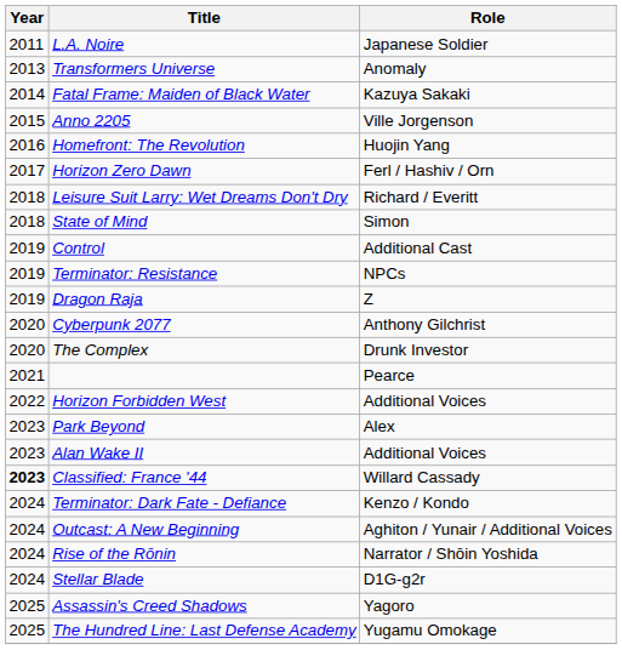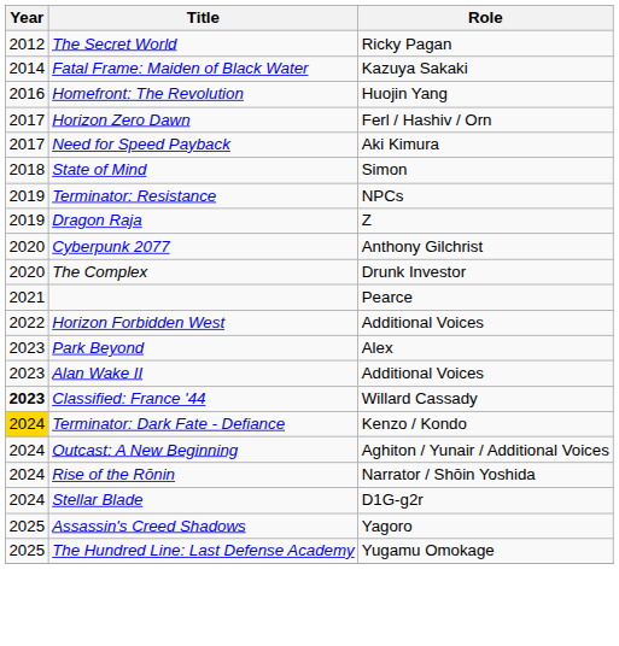 <table class="wikitable sortable">
 <tr>
 <th>Year</th>
 <th>Title</th>
 <th class="unsortable">Role</th>
 </tr>
 <tr>
-<td>2011</td>
-<td><em><a href='#'>L.A. Noire</a></em></td>
-<td>Japanese Soldier</td>
-</tr>
-<tr>
-<td>2013</td>
-<td><em><a href='#'>Transformers Universe</a></em></td>
-<td>Anomaly</td>
+<td>2012</td>
+<td><em><a href='#'>The Secret World</a></em></td>
+<td>Ricky Pagan</td>
 </tr>
 <tr>
 <td>2014</td>
 <td><em><a href='#'>Fatal Frame: Maiden of Black Water</a></em></td>
 <td>Kazuya Sakaki</td>
-</tr>
-<tr>
-<td>2015</td>
-<td><em><a href='#'>Anno 2205</a></em></td>
-<td>Ville Jorgenson</td>
 </tr>
 <tr>
 <td>2016</td>
 <td><em><a href='#'>Homefront: The Revolution</a></em></td>
 <td>Huojin Yang</td>
 </tr>
 <tr>
 <td>2017</td>
 <td><em><a href='#'>Horizon Zero Dawn</a></em></td>
 <td>Ferl / Hashiv / Orn</td>
 </tr>
 <tr>
-<td>2018</td>
-<td><em><a href='#'>Leisure Suit Larry: Wet Dreams Don't Dry</a></em></td>
-<td>Richard / Everitt</td>
+<td>2017</td>
+<td><em><a href='#'>Need for Speed Payback</a></em></td>
+<td>Aki Kimura</td>
 </tr>
 <tr>
 <td>2018</td>
 <td><em><a href='#'>State of Mind</a></em></td>
 <td>Simon</td>
-</tr>
-<tr>
-<td>2019</td>
-<td><em><a href='#'>Control</a></em></td>
-<td>Additional Cast</td>
 </tr>
 <tr>
 <td>2019</td>
 <td><em><a href='#'>Terminator: Resistance</a></em></td>
 <td>NPCs</td>
 </tr>
 <tr>
 <td>2019</td>
 <td><em><a href='#'>Dragon Raja</a></em></td>
 <td>Z</td>
 </tr>
 <tr>
 <td>2020</td>
 <td><em><a href='#'>Cyberpunk 2077</a></em></td>
 <td>Anthony Gilchrist</td>
 </tr>
 <tr>
 <td>2020</td>
 <td><em>The Complex</em></td>
 <td>Drunk Investor</td>
 </tr>
 <tr>
 <td>2021</td>
 <td><em></em></td>
 <td>Pearce</td>
 </tr>
 <tr>
 <td>2022</td>
 <td><em><a href='#'>Horizon Forbidden West</a></em></td>
 <td>Additional Voices</td>
 </tr>
 <tr>
 <td>2023</td>
 <td><em><a href='#'>Park Beyond</a></em></td>
 <td>Alex</td>
 </tr>
 <tr>
 <td>2023</td>
 <td><em><a href='#'>Alan Wake II</a></em></td>
 <td>Additional Voices</td>
 </tr>
 <tr>
 <td><strong>2023</strong></td>
 <td><em><a href='#'>Classified: France '44</a></em></td>
 <td>Willard Cassady</td>
 </tr>
 <tr>
-<td>2024</td>
+<td style="background: gold;">2024</td>
 <td><em><a href='#'>Terminator: Dark Fate - Defiance</a></em></td>
 <td>Kenzo / Kondo</td>
 </tr>
 <tr>
 <td>2024</td>
 <td><em><a href='#'>Outcast: A New Beginning</a></em></td>
 <td>Aghiton / Yunair / Additional Voices</td>
 </tr>
 <tr>
 <td>2024</td>
 <td><em><a href='#'>Rise of the Rōnin</a></em></td>
 <td>Narrator / Shōin Yoshida</td>
 </tr>
 <tr>
 <td>2024</td>
 <td><em><a href='#'>Stellar Blade</a></em></td>
 <td>D1G-g2r</td>
 </tr>
 <tr>
 <td>2025</td>
 <td><em><a href='#'>Assassin's Creed Shadows</a></em></td>
 <td>Yagoro</td>
 </tr>
 <tr>
 <td>2025</td>
 <td><em><a href='#'>The Hundred Line: Last Defense Academy</a></em></td>
 <td>Yugamu Omokage</td>
 </tr>
 <tr>
 </tr>
 </table>
